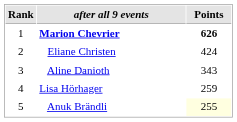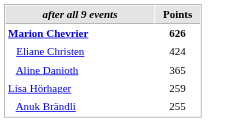 <table cellspacing="1" cellpadding="3" style="border:1px solid #aaa; font-size:86%;">
 <tr style="background:#e4e4e4;">
-<th style="border-bottom:1px solid #AAAAAA; width: 10px;">Rank</th>
 <th style="border-bottom:1px solid #AAAAAA; width: 180px;"><em>after all 9 events</em></th>
 <th style="border-bottom:1px solid #AAAAAA; width: 50px;">Points</th>
 </tr>
 <tr>
-<td align=center>1</td>
 <td> <strong><a href='#'>Marion Chevrier</a></strong></td>
 <td align=center><strong>626</strong></td>
 </tr>
 <tr>
-<td align=center>2</td>
 <td>   <a href='#'>Eliane Christen</a></td>
 <td align=center>424</td>
 </tr>
 <tr>
-<td align=center>3</td>
 <td>   <a href='#'>Aline Danioth</a></td>
-<td align=center>343</td>
+<td align=center>365</td>
 </tr>
 <tr>
-<td align=center>4</td>
 <td> <a href='#'>Lisa Hörhager</a></td>
 <td align=center>259</td>
 </tr>
 <tr>
-<td align=center>5</td>
 <td>   <a href='#'>Anuk Brändli</a></td>
-<td align=center style="background: lightyellow;">255</td>
+<td align=center>255</td>
 </tr>
 </table>
